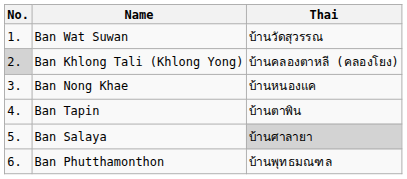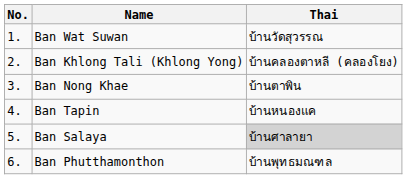 <table class="wikitable sortable">
 <tr>
 <th>No.</th>
 <th>Name</th>
 <th>Thai</th>
 </tr>
 <tr>
 <td>1.</td>
 <td>Ban Wat Suwan</td>
 <td>บ้านวัดสุวรรณ</td>
 </tr>
 <tr>
-<td style="background: lightgrey;">2.</td>
+<td>2.</td>
 <td>Ban Khlong Tali (Khlong Yong)</td>
 <td>บ้านคลองตาหลี (คลองโยง)</td>
 </tr>
 <tr>
 <td>3.</td>
 <td>Ban Nong Khae</td>
-<td>บ้านหนองแค</td>
+<td>บ้านตาพิน</td>
 </tr>
 <tr>
 <td>4.</td>
 <td>Ban Tapin</td>
-<td>บ้านตาพิน</td>
+<td>บ้านหนองแค</td>
 </tr>
 <tr>
 <td>5.</td>
 <td>Ban Salaya</td>
 <td style="background: lightgrey;">บ้านศาลายา</td>
 </tr>
 <tr>
 <td>6.</td>
 <td>Ban Phutthamonthon</td>
 <td>บ้านพุทธมณฑล</td>
 </tr>
 </table>
